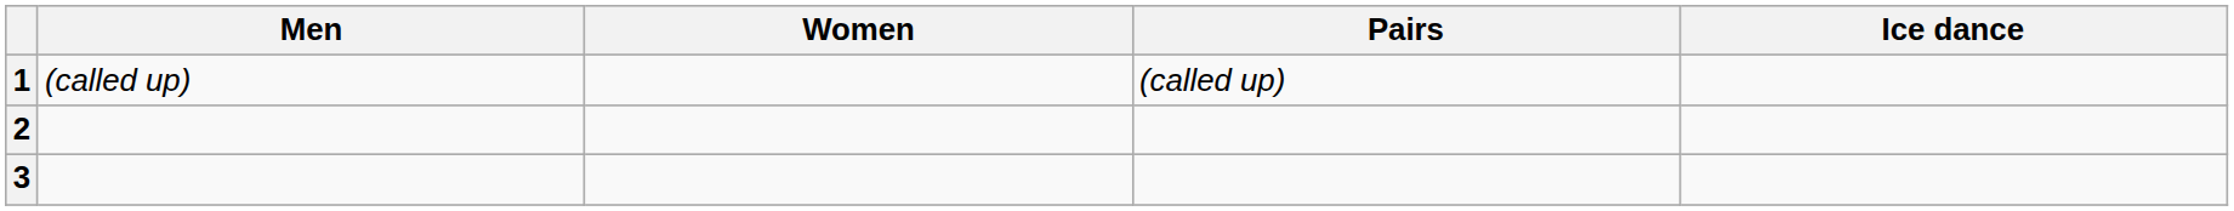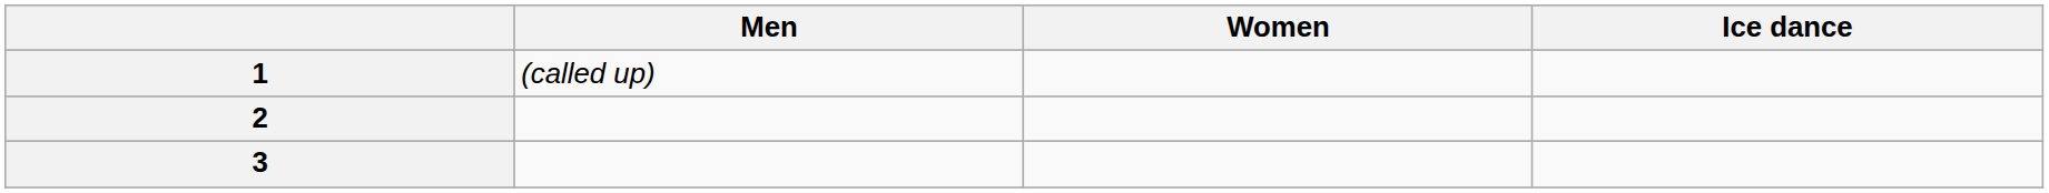 <table class="wikitable unsortable" style="text-align:left; width:90%">
 <tr>
 <th scope="col"></th>
 <th scope="col" style="width:25%">Men</th>
 <th scope="col" style="width:25%">Women</th>
-<th scope="col" style="width:25%">Pairs</th>
 <th scope="col" style="width:25%">Ice dance</th>
 </tr>
 <tr>
 <th scope="row">1</th>
 <td> <em>(called up)</em></td>
 <td></td>
-<td> <em>(called up)</em></td>
 <td></td>
 </tr>
 <tr>
 <th scope="row">2</th>
-<td></td>
 <td></td>
 <td></td>
 <td></td>
 </tr>
 <tr>
 <th scope="row">3</th>
 <td></td>
 <td></td>
 <td></td>
-<td></td>
 </tr>
 </table>
